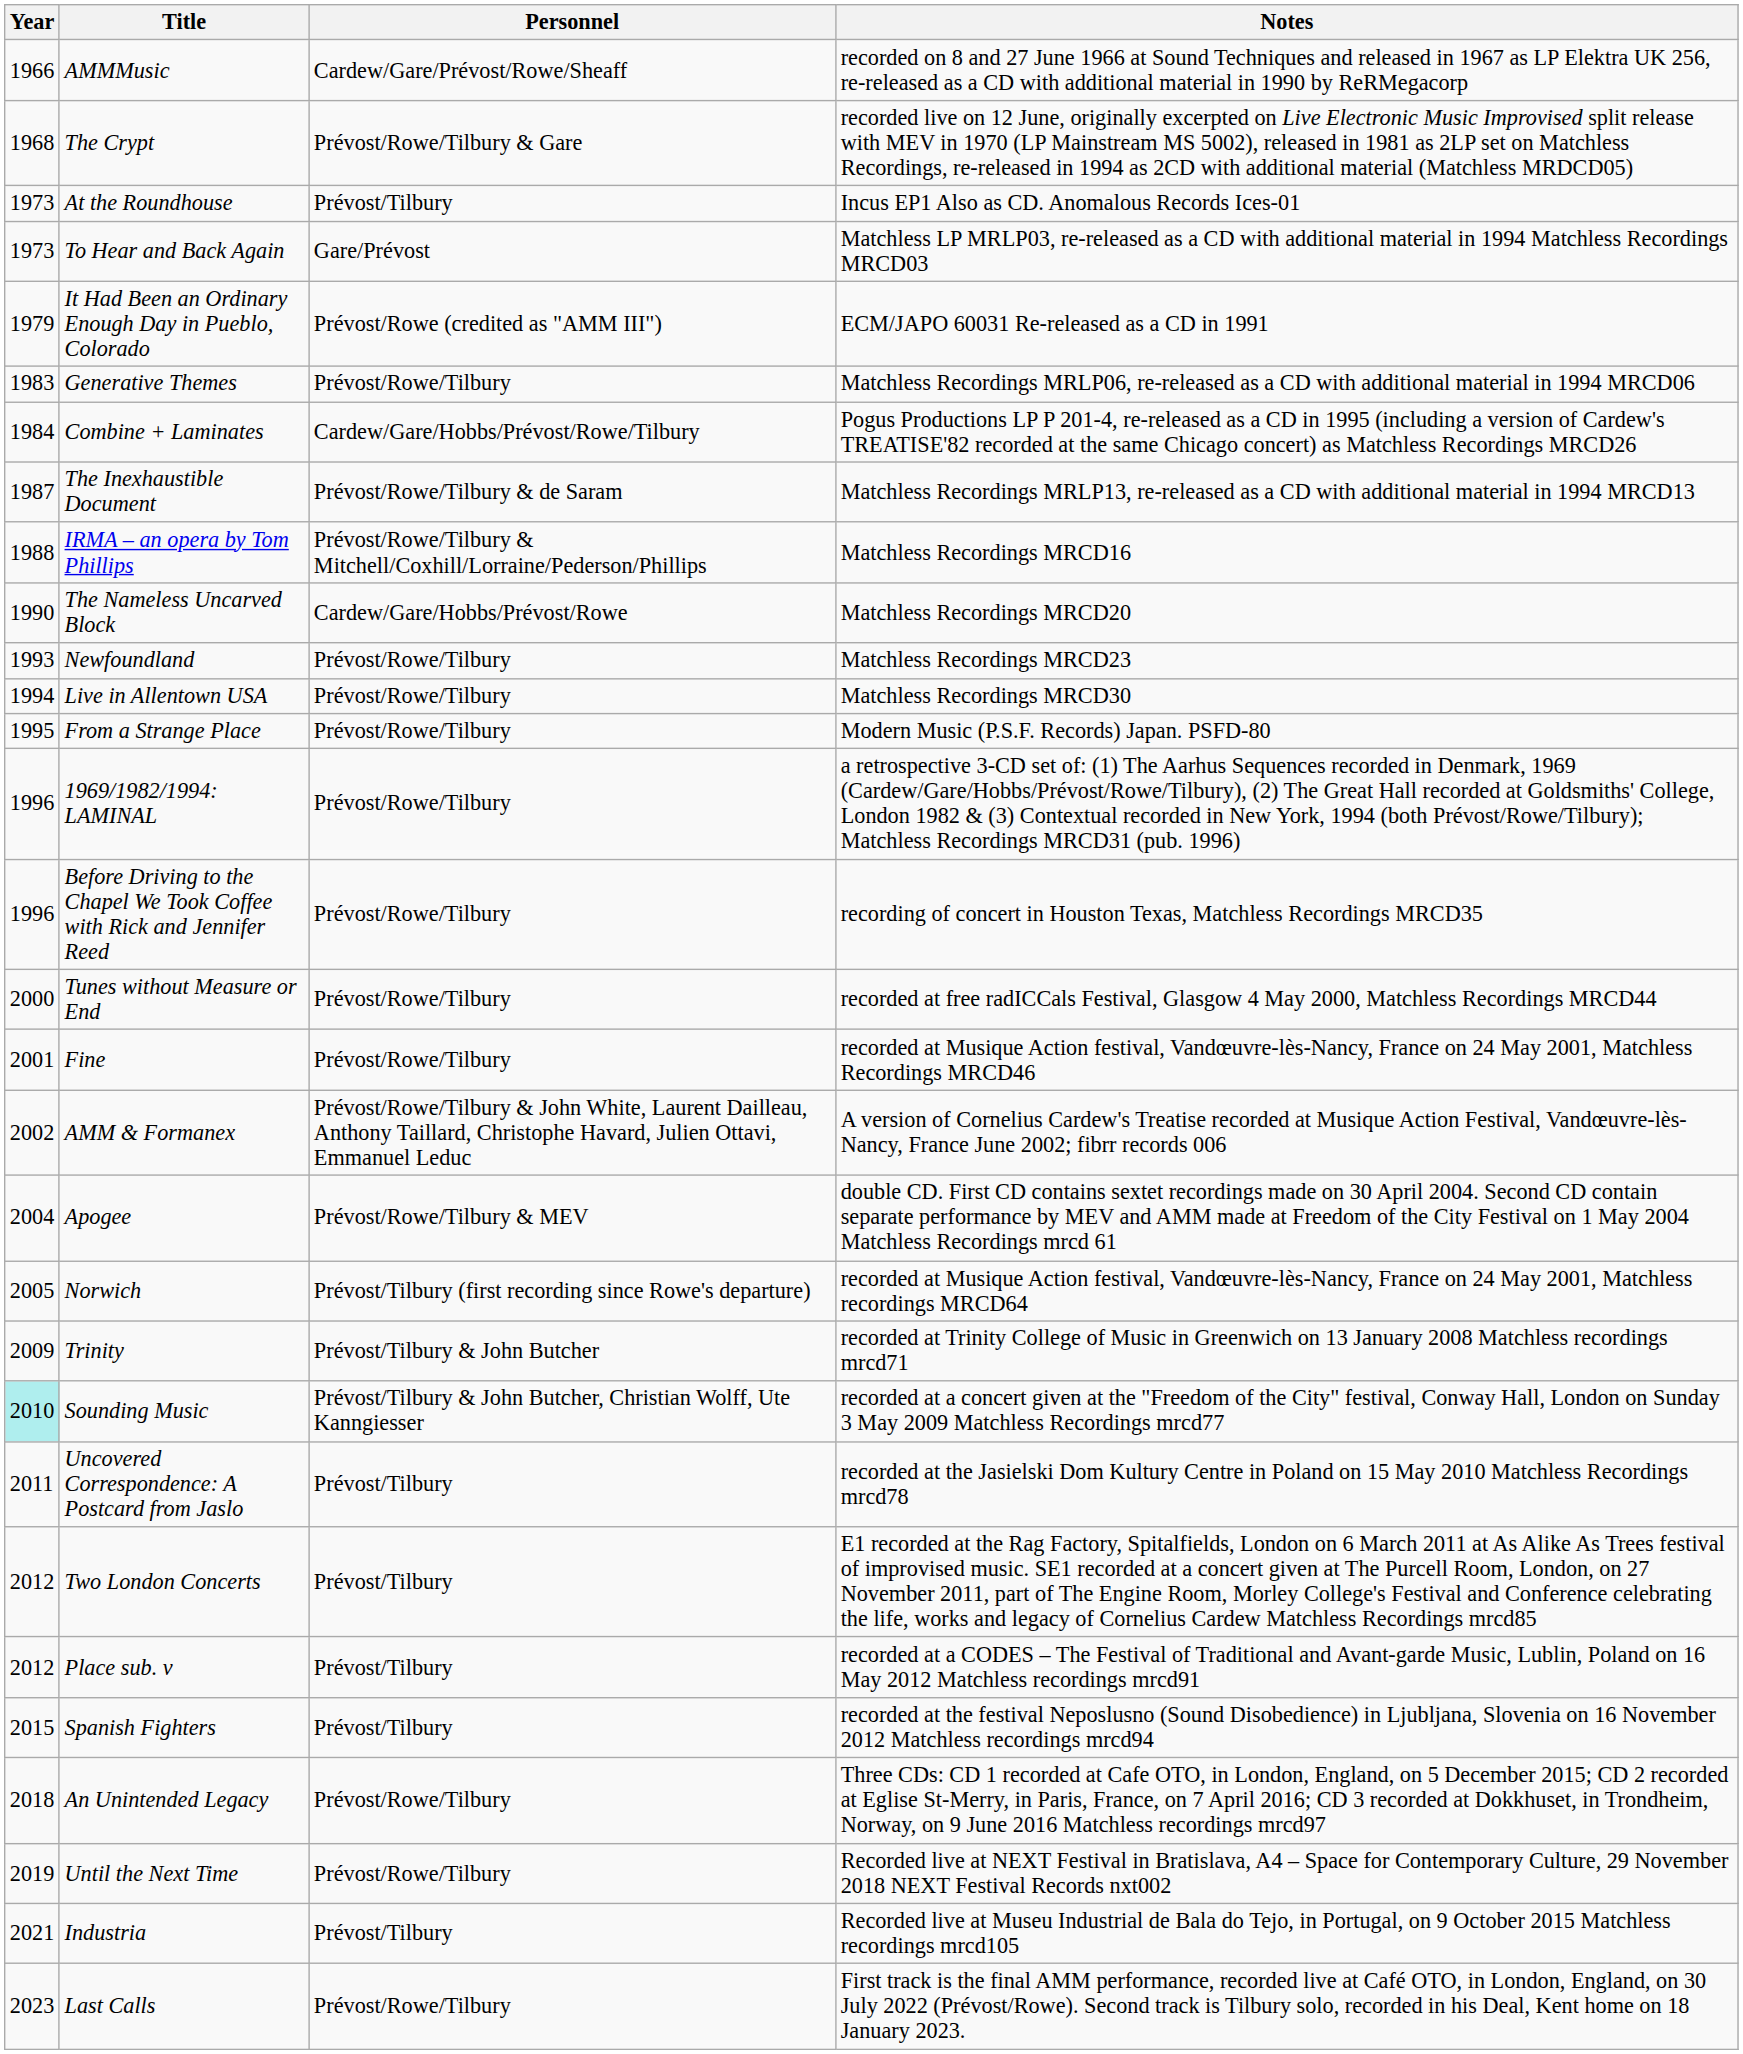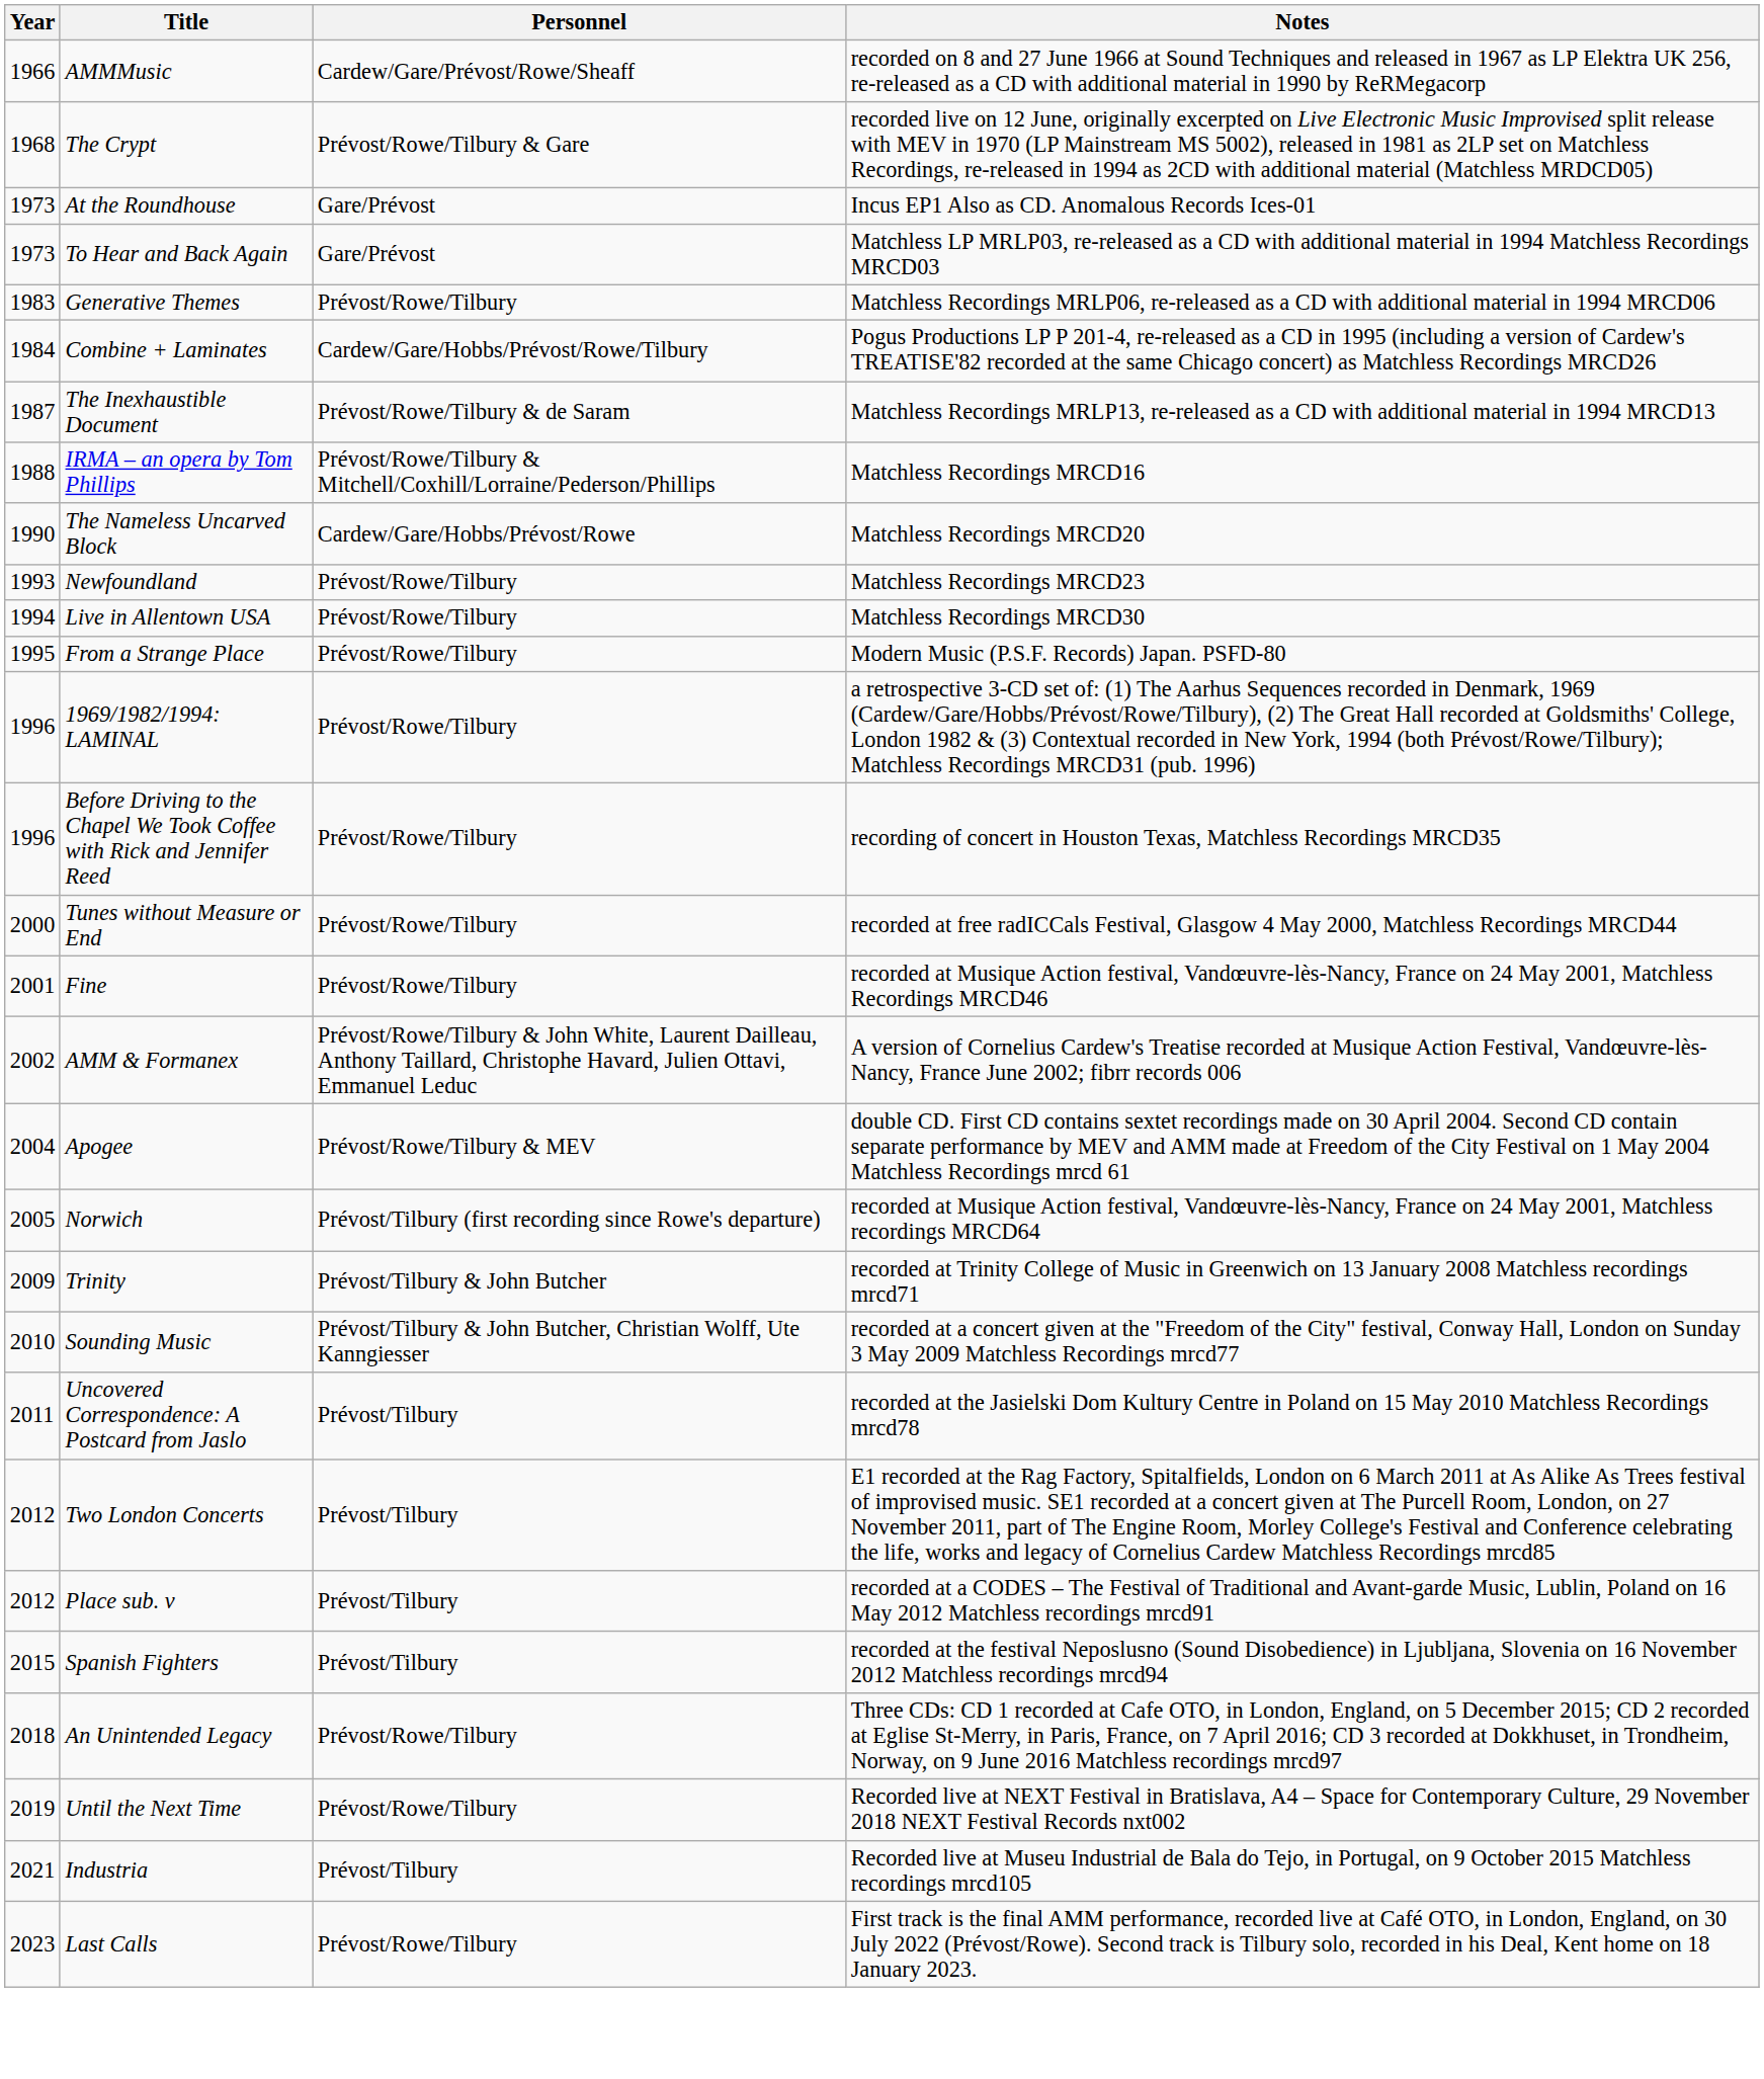 <table class="wikitable">
 <tr>
 <th>Year</th>
 <th>Title</th>
 <th>Personnel</th>
 <th>Notes</th>
 </tr>
 <tr>
 <td>1966</td>
 <td><em>AMMMusic</em></td>
 <td>Cardew/Gare/Prévost/Rowe/Sheaff</td>
 <td>recorded on 8 and 27 June 1966 at Sound Techniques and released in 1967 as LP Elektra UK 256, re-released as a CD with additional material in 1990 by ReRMegacorp</td>
 </tr>
 <tr>
 <td>1968</td>
 <td><em>The Crypt</em></td>
 <td>Prévost/Rowe/Tilbury & Gare</td>
 <td>recorded live on 12 June, originally excerpted on <em>Live Electronic Music Improvised</em> split release with MEV in 1970 (LP Mainstream MS 5002), released in 1981 as 2LP set on Matchless Recordings, re-released in 1994 as 2CD with additional material (Matchless MRDCD05)</td>
 </tr>
 <tr>
 <td>1973</td>
 <td><em>At the Roundhouse</em></td>
-<td>Prévost/Tilbury</td>
+<td>Gare/Prévost</td>
 <td>Incus EP1 Also as CD. Anomalous Records Ices-01</td>
 </tr>
 <tr>
 <td>1973</td>
 <td><em>To Hear and Back Again</em></td>
 <td>Gare/Prévost</td>
 <td>Matchless LP MRLP03, re-released as a CD with additional material in 1994 Matchless Recordings MRCD03</td>
-</tr>
-<tr>
-<td>1979</td>
-<td><em>It Had Been an Ordinary Enough Day in Pueblo, Colorado</em></td>
-<td>Prévost/Rowe (credited as "AMM III")</td>
-<td>ECM/JAPO 60031 Re-released as a CD in 1991</td>
 </tr>
 <tr>
 <td>1983</td>
 <td><em>Generative Themes</em></td>
 <td>Prévost/Rowe/Tilbury</td>
 <td>Matchless Recordings MRLP06, re-released as a CD with additional material in 1994 MRCD06</td>
 </tr>
 <tr>
 <td>1984</td>
 <td><em>Combine + Laminates</em></td>
 <td>Cardew/Gare/Hobbs/Prévost/Rowe/Tilbury</td>
 <td>Pogus Productions LP P 201-4, re-released as a CD in 1995 (including a version of Cardew's TREATISE'82 recorded at the same Chicago concert) as Matchless Recordings MRCD26</td>
 </tr>
 <tr>
 <td>1987</td>
 <td><em>The Inexhaustible Document</em></td>
 <td>Prévost/Rowe/Tilbury & de Saram</td>
 <td>Matchless Recordings MRLP13, re-released as a CD with additional material in 1994 MRCD13</td>
 </tr>
 <tr>
 <td>1988</td>
 <td><em><a href='#'>IRMA – an opera by Tom Phillips</a></em></td>
 <td>Prévost/Rowe/Tilbury & Mitchell/Coxhill/Lorraine/Pederson/Phillips</td>
 <td>Matchless Recordings MRCD16</td>
 </tr>
 <tr>
 <td>1990</td>
 <td><em>The Nameless Uncarved Block</em></td>
 <td>Cardew/Gare/Hobbs/Prévost/Rowe</td>
 <td>Matchless Recordings MRCD20</td>
 </tr>
 <tr>
 <td>1993</td>
 <td><em>Newfoundland</em></td>
 <td>Prévost/Rowe/Tilbury</td>
 <td>Matchless Recordings MRCD23</td>
 </tr>
 <tr>
 <td>1994</td>
 <td><em>Live in Allentown USA</em></td>
 <td>Prévost/Rowe/Tilbury</td>
 <td>Matchless Recordings MRCD30</td>
 </tr>
 <tr>
 <td>1995</td>
 <td><em>From a Strange Place</em></td>
 <td>Prévost/Rowe/Tilbury</td>
 <td>Modern Music (P.S.F. Records) Japan. PSFD-80</td>
 </tr>
 <tr>
 <td>1996</td>
 <td><em>1969/1982/1994: LAMINAL</em></td>
 <td>Prévost/Rowe/Tilbury</td>
 <td>a retrospective 3-CD set of: (1) The Aarhus Sequences recorded in Denmark, 1969 (Cardew/Gare/Hobbs/Prévost/Rowe/Tilbury), (2) The Great Hall recorded at Goldsmiths' College, London 1982 & (3) Contextual recorded in New York, 1994 (both Prévost/Rowe/Tilbury); Matchless Recordings MRCD31 (pub. 1996)</td>
 </tr>
 <tr>
 <td>1996</td>
 <td><em>Before Driving to the Chapel We Took Coffee with Rick and Jennifer Reed</em></td>
 <td>Prévost/Rowe/Tilbury</td>
 <td>recording of concert in Houston Texas, Matchless Recordings MRCD35</td>
 </tr>
 <tr>
 <td>2000</td>
 <td><em>Tunes without Measure or End</em></td>
 <td>Prévost/Rowe/Tilbury</td>
 <td>recorded at free radICCals Festival, Glasgow 4 May 2000, Matchless Recordings MRCD44</td>
 </tr>
 <tr>
 <td>2001</td>
 <td><em>Fine</em></td>
 <td>Prévost/Rowe/Tilbury</td>
 <td>recorded at Musique Action festival, Vandœuvre-lès-Nancy, France on 24 May 2001, Matchless Recordings MRCD46</td>
 </tr>
 <tr>
 <td>2002</td>
 <td><em>AMM & Formanex</em></td>
 <td>Prévost/Rowe/Tilbury & John White, Laurent Dailleau, Anthony Taillard, Christophe Havard, Julien Ottavi, Emmanuel Leduc</td>
 <td>A version of Cornelius Cardew's Treatise recorded at Musique Action Festival, Vandœuvre-lès-Nancy, France June 2002; fibrr records 006</td>
 </tr>
 <tr>
 <td>2004</td>
 <td><em>Apogee</em></td>
 <td>Prévost/Rowe/Tilbury & MEV</td>
 <td>double CD. First CD contains sextet recordings made on 30 April 2004. Second CD contain separate performance by MEV and AMM made at Freedom of the City Festival on 1 May 2004 Matchless Recordings mrcd 61</td>
 </tr>
 <tr>
 <td>2005</td>
 <td><em>Norwich</em></td>
 <td>Prévost/Tilbury (first recording since Rowe's departure)</td>
 <td>recorded at Musique Action festival, Vandœuvre-lès-Nancy, France on 24 May 2001, Matchless recordings MRCD64</td>
 </tr>
 <tr>
 <td>2009</td>
 <td><em>Trinity</em></td>
 <td>Prévost/Tilbury & John Butcher</td>
 <td>recorded at Trinity College of Music in Greenwich on 13 January 2008 Matchless recordings mrcd71</td>
 </tr>
 <tr>
-<td style="background: paleturquoise;">2010</td>
+<td>2010</td>
 <td><em>Sounding Music</em></td>
 <td>Prévost/Tilbury & John Butcher, Christian Wolff, Ute Kanngiesser</td>
 <td>recorded at a concert given at the "Freedom of the City" festival, Conway Hall, London on Sunday 3 May 2009 Matchless Recordings mrcd77</td>
 </tr>
 <tr>
 <td>2011</td>
 <td><em>Uncovered Correspondence: A Postcard from Jaslo</em></td>
 <td>Prévost/Tilbury</td>
 <td>recorded at the Jasielski Dom Kultury Centre in Poland on 15 May 2010 Matchless Recordings mrcd78</td>
 </tr>
 <tr>
 <td>2012</td>
 <td><em>Two London Concerts</em></td>
 <td>Prévost/Tilbury</td>
 <td>E1 recorded at the Rag Factory, Spitalfields, London on 6 March 2011 at As Alike As Trees festival of improvised music. SE1 recorded at a concert given at The Purcell Room, London, on 27 November 2011, part of The Engine Room, Morley College's Festival and Conference celebrating the life, works and legacy of Cornelius Cardew Matchless Recordings mrcd85</td>
 </tr>
 <tr>
 <td>2012</td>
 <td><em>Place sub. v</em></td>
 <td>Prévost/Tilbury</td>
 <td>recorded at a CODES – The Festival of Traditional and Avant-garde Music, Lublin, Poland on 16 May 2012 Matchless recordings mrcd91</td>
 </tr>
 <tr>
 <td>2015</td>
 <td><em>Spanish Fighters</em></td>
 <td>Prévost/Tilbury</td>
 <td>recorded at the festival Neposlusno (Sound Disobedience) in Ljubljana, Slovenia on 16 November 2012 Matchless recordings mrcd94</td>
 </tr>
 <tr>
 <td>2018</td>
 <td><em>An Unintended Legacy</em></td>
 <td>Prévost/Rowe/Tilbury</td>
 <td>Three CDs: CD 1 recorded at Cafe OTO, in London, England, on 5 December 2015; CD 2 recorded at Eglise St-Merry, in Paris, France, on 7 April 2016; CD 3 recorded at Dokkhuset, in Trondheim, Norway, on 9 June 2016 Matchless recordings mrcd97</td>
 </tr>
 <tr>
 <td>2019</td>
 <td><em>Until the Next Time</em></td>
 <td>Prévost/Rowe/Tilbury</td>
 <td>Recorded live at NEXT Festival in Bratislava, A4 – Space for Contemporary Culture, 29 November 2018 NEXT Festival Records nxt002</td>
 </tr>
 <tr>
 <td>2021</td>
 <td><em>Industria</em></td>
 <td>Prévost/Tilbury</td>
 <td>Recorded live at Museu Industrial de Bala do Tejo, in Portugal, on 9 October 2015 Matchless recordings mrcd105</td>
 </tr>
 <tr>
 <td>2023</td>
 <td><em>Last Calls</em></td>
 <td>Prévost/Rowe/Tilbury</td>
 <td>First track is the final AMM performance, recorded live at Café OTO, in London, England, on 30 July 2022 (Prévost/Rowe). Second track is Tilbury solo, recorded in his Deal, Kent home on 18 January 2023.</td>
 </tr>
 </table>
